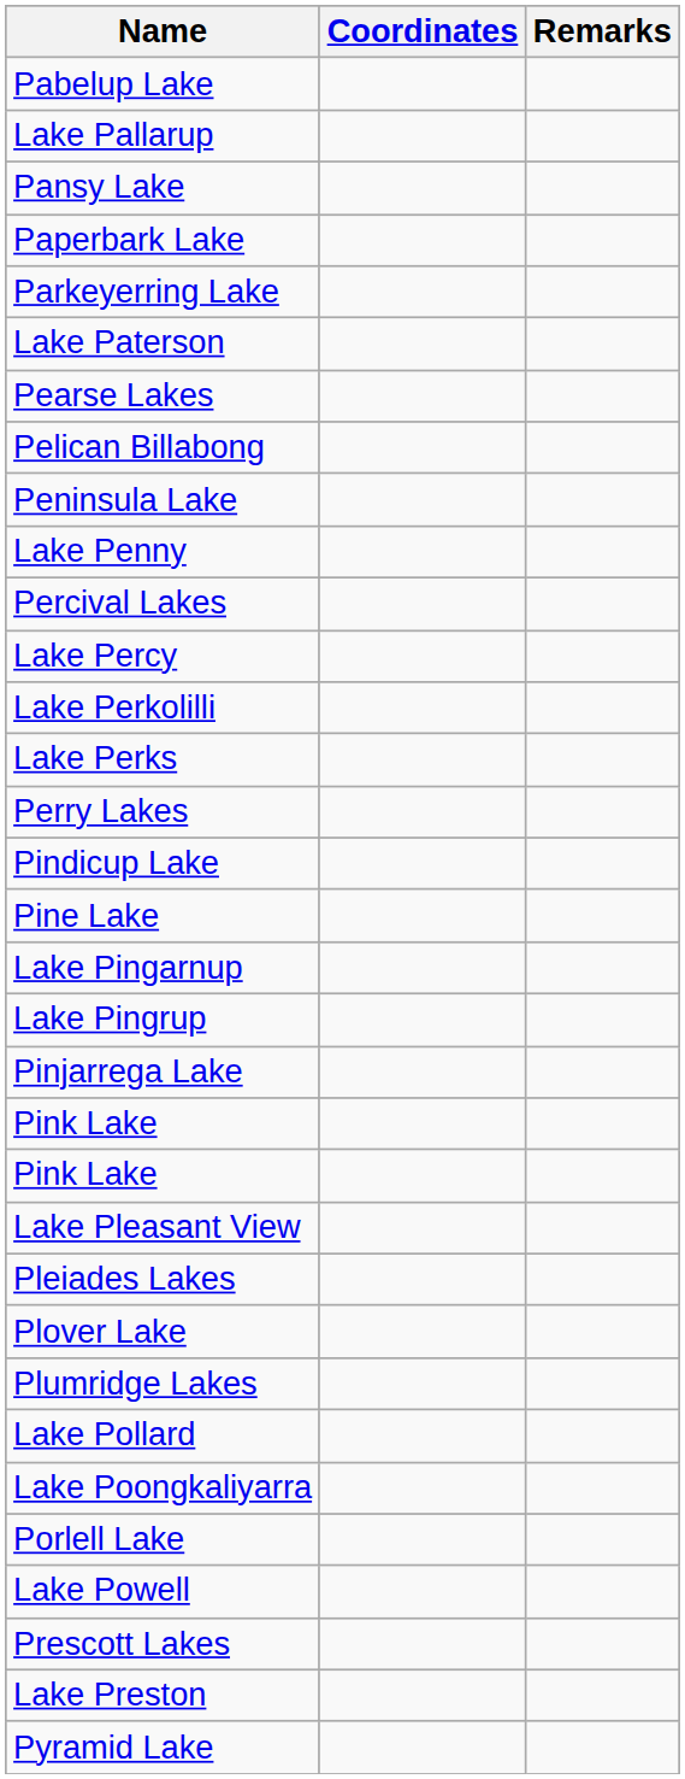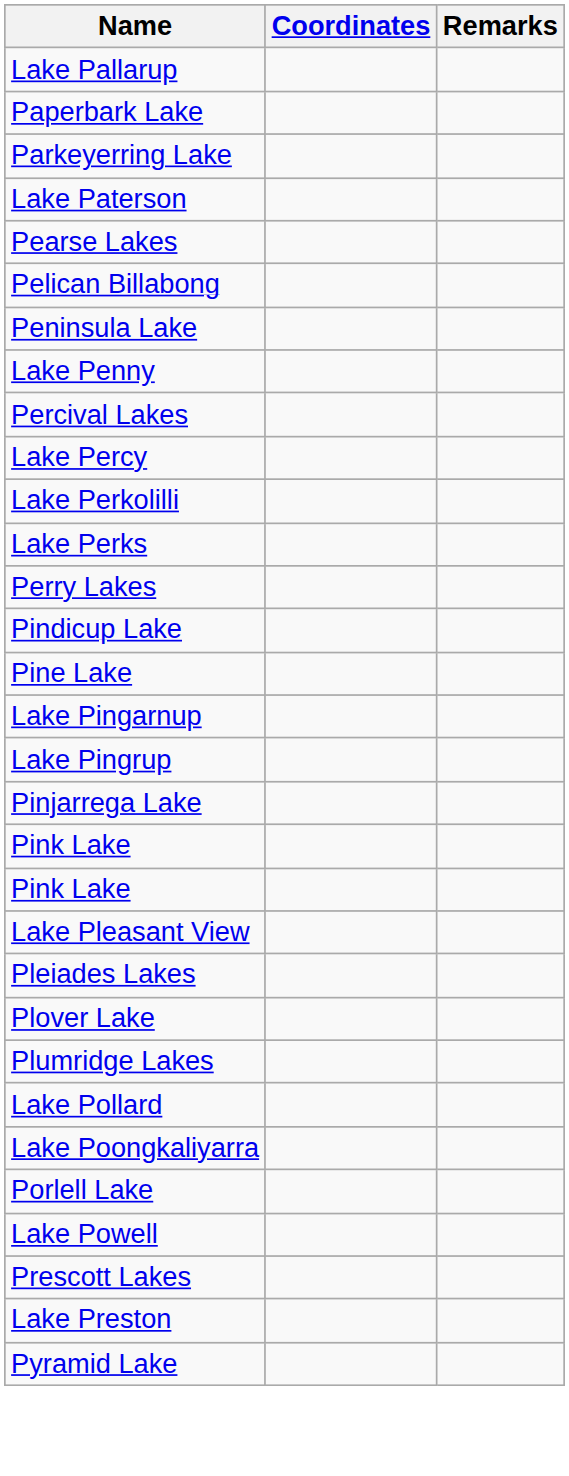 <table class="wikitable">
 <tr>
 <th>Name</th>
 <th><a href='#'>Coordinates</a></th>
 <th>Remarks</th>
 </tr>
 <tr>
-<td><a href='#'>Pabelup Lake</a></td>
-<td></td>
-<td></td>
-</tr>
-<tr>
 <td><a href='#'>Lake Pallarup</a></td>
-<td></td>
-<td></td>
-</tr>
-<tr>
-<td><a href='#'>Pansy Lake</a></td>
 <td></td>
 <td></td>
 </tr>
 <tr>
 <td><a href='#'>Paperbark Lake</a></td>
 <td></td>
 <td></td>
 </tr>
 <tr>
 <td><a href='#'>Parkeyerring Lake</a></td>
 <td></td>
 <td></td>
 </tr>
 <tr>
 <td><a href='#'>Lake Paterson</a></td>
 <td></td>
 <td></td>
 </tr>
 <tr>
 <td><a href='#'>Pearse Lakes</a></td>
 <td></td>
 <td></td>
 </tr>
 <tr>
 <td><a href='#'>Pelican Billabong</a></td>
 <td></td>
 <td></td>
 </tr>
 <tr>
 <td><a href='#'>Peninsula Lake</a></td>
 <td></td>
 <td></td>
 </tr>
 <tr>
 <td><a href='#'>Lake Penny</a></td>
 <td></td>
 <td></td>
 </tr>
 <tr>
 <td><a href='#'>Percival Lakes</a></td>
 <td></td>
 <td></td>
 </tr>
 <tr>
 <td><a href='#'>Lake Percy</a></td>
 <td></td>
 <td></td>
 </tr>
 <tr>
 <td><a href='#'>Lake Perkolilli</a></td>
 <td></td>
 <td></td>
 </tr>
 <tr>
 <td><a href='#'>Lake Perks</a></td>
 <td></td>
 <td></td>
 </tr>
 <tr>
 <td><a href='#'>Perry Lakes</a></td>
 <td></td>
 <td></td>
 </tr>
 <tr>
 <td><a href='#'>Pindicup Lake</a></td>
 <td></td>
 <td></td>
 </tr>
 <tr>
 <td><a href='#'>Pine Lake</a></td>
 <td></td>
 <td></td>
 </tr>
 <tr>
 <td><a href='#'>Lake Pingarnup</a></td>
 <td></td>
 <td></td>
 </tr>
 <tr>
 <td><a href='#'>Lake Pingrup</a></td>
 <td></td>
 <td></td>
 </tr>
 <tr>
 <td><a href='#'>Pinjarrega Lake</a></td>
 <td></td>
 <td></td>
 </tr>
 <tr>
 <td><a href='#'>Pink Lake</a></td>
 <td></td>
 <td></td>
 </tr>
 <tr>
 <td><a href='#'>Pink Lake</a></td>
 <td></td>
 <td></td>
 </tr>
 <tr>
 <td><a href='#'>Lake Pleasant View</a></td>
 <td></td>
 <td></td>
 </tr>
 <tr>
 <td><a href='#'>Pleiades Lakes</a></td>
 <td></td>
 <td></td>
 </tr>
 <tr>
 <td><a href='#'>Plover Lake</a></td>
 <td></td>
 <td></td>
 </tr>
 <tr>
 <td><a href='#'>Plumridge Lakes</a></td>
 <td></td>
 <td></td>
 </tr>
 <tr>
 <td><a href='#'>Lake Pollard</a></td>
 <td></td>
 <td></td>
 </tr>
 <tr>
 <td><a href='#'>Lake Poongkaliyarra</a></td>
 <td></td>
 <td></td>
 </tr>
 <tr>
 <td><a href='#'>Porlell Lake</a></td>
 <td></td>
 <td></td>
 </tr>
 <tr>
 <td><a href='#'>Lake Powell</a></td>
 <td></td>
 <td></td>
 </tr>
 <tr>
 <td><a href='#'>Prescott Lakes</a></td>
 <td></td>
 <td></td>
 </tr>
 <tr>
 <td><a href='#'>Lake Preston</a></td>
 <td></td>
 <td></td>
 </tr>
 <tr>
 <td><a href='#'>Pyramid Lake</a></td>
 <td></td>
 <td></td>
 </tr>
 </table>
